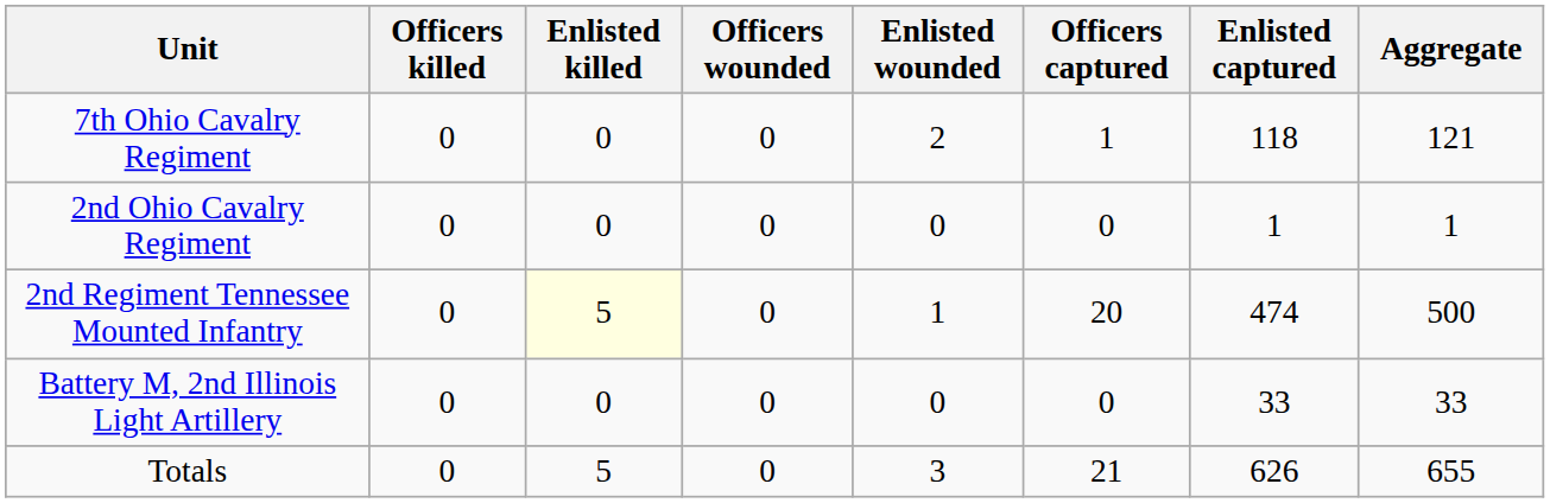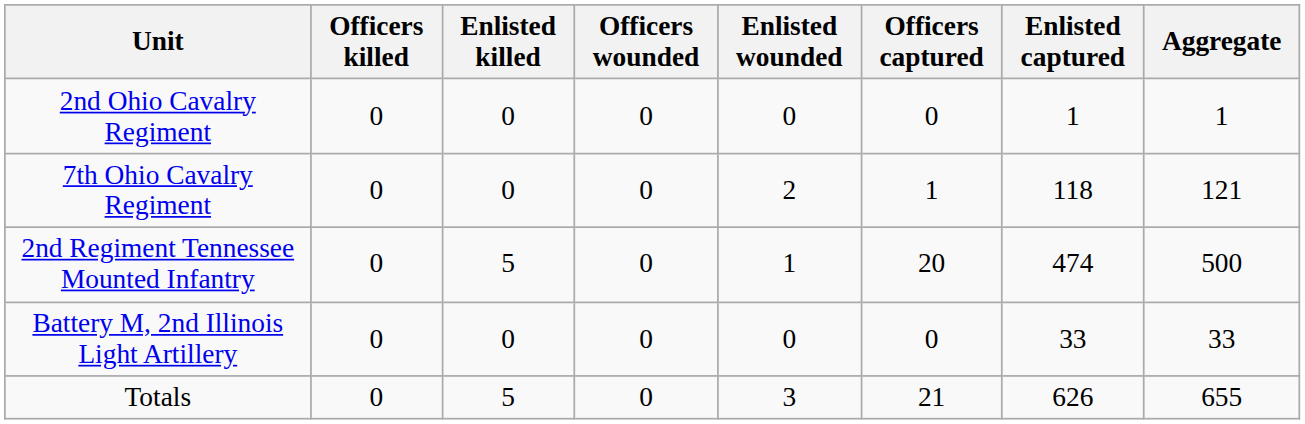 <table class="wikitable" style="text-align:center; width:60%;">
 <tr>
 <th width=18%>Unit</th>
 <th width=6%>Officers killed</th>
 <th width=6%>Enlisted killed</th>
 <th width=6%>Officers wounded</th>
 <th width=6%>Enlisted wounded</th>
 <th width=6%>Officers captured</th>
 <th width=6%>Enlisted captured</th>
 <th width=6%>Aggregate</th>
 </tr>
 <tr>
+<td rowspan=1><a href='#'>2nd Ohio Cavalry Regiment</a></td>
+<td>0</td>
+<td>0</td>
+<td>0</td>
+<td>0</td>
+<td>0</td>
+<td>1</td>
+<td>1</td>
+</tr>
+<tr>
 <td rowspan=1><a href='#'>7th Ohio Cavalry Regiment</a></td>
 <td>0</td>
 <td>0</td>
 <td>0</td>
 <td>2</td>
 <td>1</td>
 <td>118</td>
 <td>121</td>
 </tr>
 <tr>
-<td rowspan=1><a href='#'>2nd Ohio Cavalry Regiment</a></td>
-<td>0</td>
-<td>0</td>
-<td>0</td>
-<td>0</td>
-<td>0</td>
-<td>1</td>
-<td>1</td>
-</tr>
-<tr>
 <td rowspan=1><a href='#'>2nd Regiment Tennessee Mounted Infantry</a></td>
 <td>0</td>
-<td style="background: lightyellow;">5</td>
+<td>5</td>
 <td>0</td>
 <td>1</td>
 <td>20</td>
 <td>474</td>
 <td>500</td>
 </tr>
 <tr>
 <td rowspan=1><a href='#'>Battery M, 2nd Illinois Light Artillery</a></td>
 <td>0</td>
 <td>0</td>
 <td>0</td>
 <td>0</td>
 <td>0</td>
 <td>33</td>
 <td>33</td>
 </tr>
 <tr>
 <td rowspan=1>Totals</td>
 <td>0</td>
 <td>5</td>
 <td>0</td>
 <td>3</td>
 <td>21</td>
 <td>626</td>
 <td>655</td>
 </tr>
 </table>
